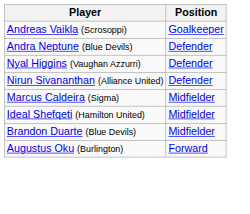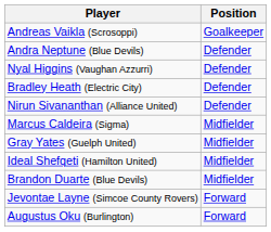 <table class="wikitable">
 <tr>
 <th>Player</th>
 <th>Position</th>
 </tr>
 <tr>
 <td><a href='#'>Andreas Vaikla</a> <small>(Scrosoppi)</small></td>
 <td><a href='#'>Goalkeeper</a></td>
 </tr>
 <tr>
 <td><a href='#'>Andra Neptune</a> <small>(Blue Devils)</small></td>
 <td><a href='#'>Defender</a></td>
 </tr>
 <tr>
 <td><a href='#'>Nyal Higgins</a> <small>(Vaughan Azzurri)</small></td>
 <td><a href='#'>Defender</a></td>
 </tr>
 <tr>
+<td><a href='#'>Bradley Heath</a> <small>(Electric City)</small></td>
+<td><a href='#'>Defender</a></td>
+</tr>
+<tr>
 <td><a href='#'>Nirun Sivananthan</a> <small>(Alliance United)</small></td>
 <td><a href='#'>Defender</a></td>
 </tr>
 <tr>
 <td><a href='#'>Marcus Caldeira</a> <small>(Sigma)</small></td>
+<td><a href='#'>Midfielder</a></td>
+</tr>
+<tr>
+<td><a href='#'>Gray Yates</a> <small>(Guelph United)</small></td>
 <td><a href='#'>Midfielder</a></td>
 </tr>
 <tr>
 <td><a href='#'>Ideal Shefqeti</a> <small>(Hamilton United)</small></td>
 <td><a href='#'>Midfielder</a></td>
 </tr>
 <tr>
 <td><a href='#'>Brandon Duarte</a> <small>(Blue Devils)</small></td>
 <td><a href='#'>Midfielder</a></td>
 </tr>
 <tr>
+<td><a href='#'>Jevontae Layne</a> <small>(Simcoe County Rovers)</small></td>
+<td><a href='#'>Forward</a></td>
+</tr>
+<tr>
 <td><a href='#'>Augustus Oku</a> <small>(Burlington)</small></td>
 <td><a href='#'>Forward</a></td>
 </tr>
 </table>
